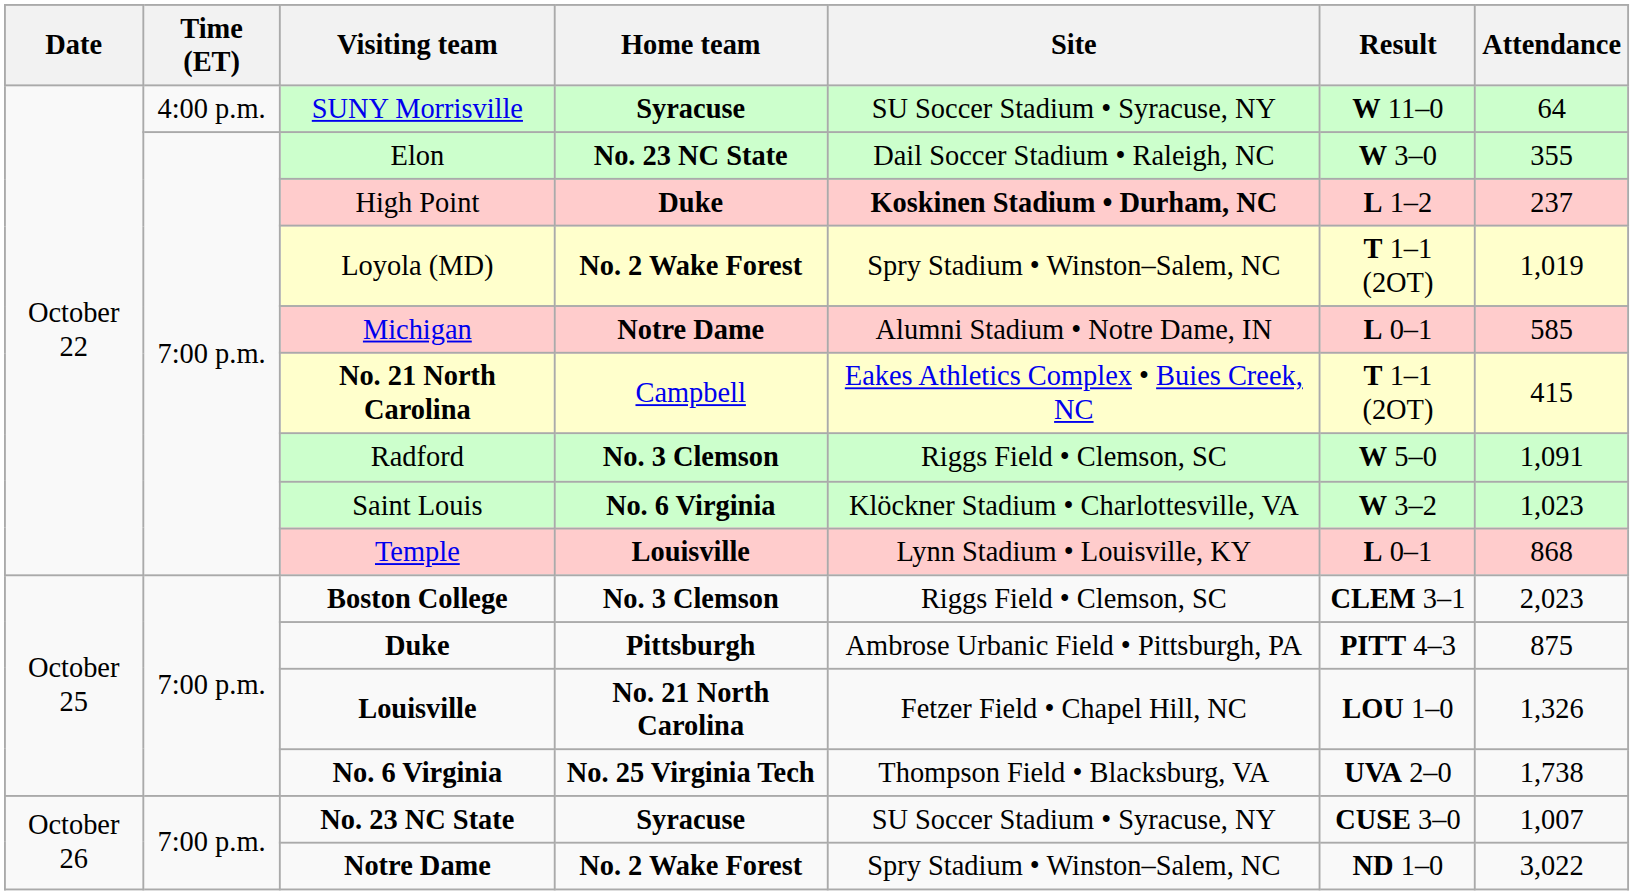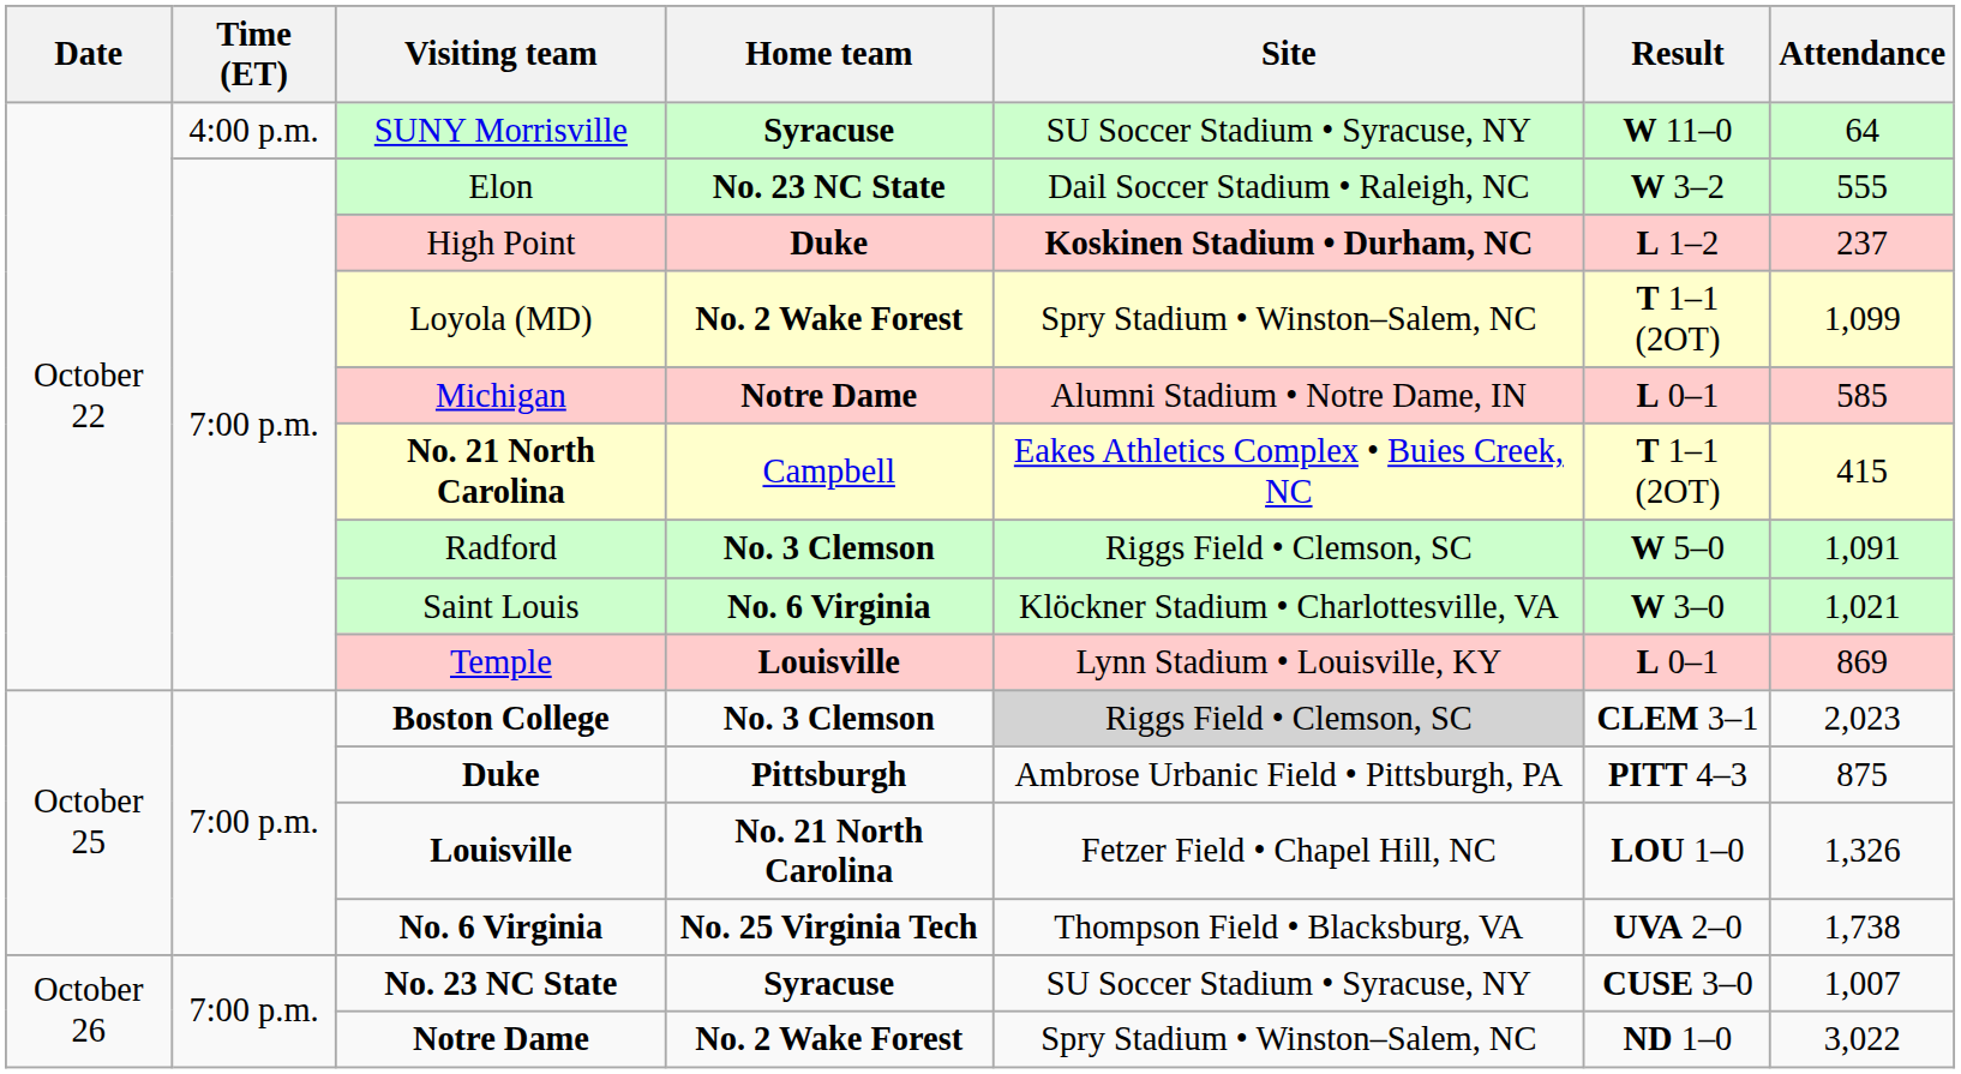 <table class="wikitable" style="font-size:95%; text-align: center;">
 <tr>
 <th>Date</th>
 <th>Time (ET)</th>
 <th>Visiting team</th>
 <th>Home team</th>
 <th>Site</th>
 <th>Result</th>
 <th>Attendance</th>
 </tr>
 <tr>
 <td rowspan=9>October 22</td>
 <td>4:00 p.m.</td>
 <td style="background:#cfc;"><a href='#'>SUNY Morrisville</a></td>
 <td style="background:#cfc;"><strong>Syracuse</strong></td>
 <td style="background:#cfc;">SU Soccer Stadium • Syracuse, NY</td>
 <td style="background:#cfc;"><strong>W</strong> 11–0</td>
 <td style="background:#cfc;">64</td>
 </tr>
 <tr>
 <td rowspan=8>7:00 p.m.</td>
 <td style="background:#cfc;">Elon</td>
 <td style="background:#cfc;"><strong>No. 23 NC State</strong></td>
 <td style="background:#cfc;">Dail Soccer Stadium  • Raleigh, NC</td>
-<td style="background:#cfc;"><strong>W</strong> 3–0</td>
-<td style="background:#cfc;">355</td>
+<td style="background:#cfc;"><strong>W</strong> 3–2</td>
+<td style="background:#cfc;">555</td>
 </tr>
 <tr>
 <td style="background:#fcc;">High Point</td>
 <td style="background:#fcc;"><strong>Duke</strong></td>
 <td style="background:#fcc;"><strong>Koskinen Stadium • Durham, NC</strong></td>
 <td style="background:#fcc;"><strong>L</strong> 1–2</td>
 <td style="background:#fcc;">237</td>
 </tr>
 <tr>
 <td style="background:#ffc;">Loyola (MD)</td>
 <td style="background:#ffc;"><strong>No. 2 Wake Forest</strong></td>
 <td style="background:#ffc;">Spry Stadium • Winston–Salem, NC</td>
 <td style="background:#ffc;"><strong>T</strong> 1–1 (2OT)</td>
-<td style="background:#ffc;">1,019</td>
+<td style="background:#ffc;">1,099</td>
 </tr>
 <tr>
 <td style="background:#fcc;"><a href='#'>Michigan</a></td>
 <td style="background:#fcc;"><strong>Notre Dame</strong></td>
 <td style="background:#fcc;">Alumni Stadium • Notre Dame, IN</td>
 <td style="background:#fcc;"><strong>L</strong> 0–1</td>
 <td style="background:#fcc;">585</td>
 </tr>
 <tr>
 <td style="background:#ffc;"><strong>No. 21 North Carolina</strong></td>
 <td style="background:#ffc;"><a href='#'>Campbell</a></td>
 <td style="background:#ffc;"><a href='#'>Eakes Athletics Complex</a> • <a href='#'>Buies Creek, NC</a></td>
 <td style="background:#ffc;"><strong>T</strong> 1–1 (2OT)</td>
 <td style="background:#ffc;">415</td>
 </tr>
 <tr>
 <td style="background:#cfc;">Radford</td>
 <td style="background:#cfc;"><strong> No. 3 Clemson</strong></td>
 <td style="background:#cfc;">Riggs Field • Clemson, SC</td>
 <td style="background:#cfc;"><strong>W</strong> 5–0</td>
 <td style="background:#cfc;">1,091</td>
 </tr>
 <tr>
 <td style="background:#cfc;">Saint Louis</td>
 <td style="background:#cfc;"><strong>No. 6 Virginia</strong></td>
 <td style="background:#cfc;">Klöckner Stadium • Charlottesville, VA</td>
-<td style="background:#cfc;"><strong>W</strong> 3–2</td>
-<td style="background:#cfc;">1,023</td>
+<td style="background:#cfc;"><strong>W</strong> 3–0</td>
+<td style="background:#cfc;">1,021</td>
 </tr>
 <tr>
 <td style="background:#fcc;"><a href='#'>Temple</a></td>
 <td style="background:#fcc;"><strong>Louisville</strong></td>
 <td style="background:#fcc;">Lynn Stadium • Louisville, KY</td>
 <td style="background:#fcc;"><strong>L</strong> 0–1</td>
-<td style="background:#fcc;">868</td>
+<td style="background:#fcc;">869</td>
 </tr>
 <tr>
 <td rowspan=4>October 25</td>
 <td rowspan=4>7:00 p.m.</td>
 <td><strong>Boston College</strong></td>
 <td><strong>No. 3 Clemson</strong></td>
-<td>Riggs Field • Clemson, SC</td>
+<td style="background: lightgrey;">Riggs Field • Clemson, SC</td>
 <td><strong>CLEM</strong> 3–1</td>
 <td>2,023</td>
 </tr>
 <tr>
 <td><strong>Duke</strong></td>
 <td><strong>Pittsburgh</strong></td>
 <td>Ambrose Urbanic Field • Pittsburgh, PA</td>
 <td><strong>PITT</strong> 4–3</td>
 <td>875</td>
 </tr>
 <tr>
 <td><strong>Louisville</strong></td>
 <td><strong>No. 21 North Carolina</strong></td>
 <td>Fetzer Field • Chapel Hill, NC</td>
 <td><strong>LOU</strong> 1–0</td>
 <td>1,326</td>
 </tr>
 <tr>
 <td><strong>No. 6 Virginia</strong></td>
 <td><strong>No. 25 Virginia Tech</strong></td>
 <td>Thompson Field • Blacksburg, VA</td>
 <td><strong>UVA</strong> 2–0</td>
 <td>1,738</td>
 </tr>
 <tr>
 <td rowspan=2>October 26</td>
 <td rowspan=2>7:00 p.m.</td>
 <td><strong>No. 23 NC State</strong></td>
 <td><strong>Syracuse</strong></td>
 <td>SU Soccer Stadium • Syracuse, NY</td>
 <td><strong>CUSE</strong> 3–0</td>
 <td>1,007</td>
 </tr>
 <tr>
 <td><strong>Notre Dame</strong></td>
 <td><strong>No. 2 Wake Forest</strong></td>
 <td>Spry Stadium • Winston–Salem, NC</td>
 <td><strong>ND</strong> 1–0</td>
 <td>3,022</td>
 </tr>
 </table>
